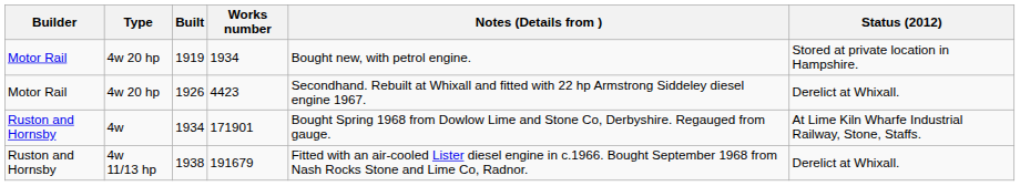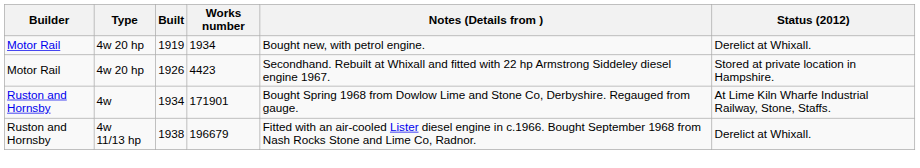 <table class="wikitable">
 <tr>
 <th>Builder</th>
 <th>Type</th>
 <th>Built</th>
 <th>Works number</th>
 <th>Notes (Details from )</th>
 <th>Status (2012)</th>
 </tr>
 <tr>
 <td><a href='#'>Motor Rail</a></td>
 <td>4w 20 hp</td>
 <td>1919</td>
 <td>1934</td>
 <td>Bought new, with petrol engine.</td>
-<td>Stored at private location in Hampshire.</td>
+<td>Derelict at Whixall.</td>
 </tr>
 <tr>
 <td>Motor Rail</td>
 <td>4w 20 hp</td>
 <td>1926</td>
 <td>4423</td>
 <td>Secondhand. Rebuilt at Whixall and fitted with 22 hp Armstrong Siddeley diesel engine 1967.</td>
-<td>Derelict at Whixall.</td>
+<td>Stored at private location in Hampshire.</td>
 </tr>
 <tr>
 <td><a href='#'>Ruston and Hornsby</a></td>
 <td>4w</td>
 <td>1934</td>
 <td>171901</td>
 <td>Bought Spring 1968 from Dowlow Lime and Stone Co, Derbyshire. Regauged from  gauge.</td>
 <td>At Lime Kiln Wharfe Industrial Railway, Stone, Staffs.</td>
 </tr>
 <tr>
 <td>Ruston and Hornsby</td>
 <td>4w 11/13 hp</td>
 <td>1938</td>
-<td>191679</td>
+<td>196679</td>
 <td>Fitted with an air-cooled <a href='#'>Lister</a> diesel engine in c.1966. Bought September 1968 from Nash Rocks Stone and Lime Co, Radnor.</td>
 <td>Derelict at Whixall.</td>
 </tr>
 </table>
